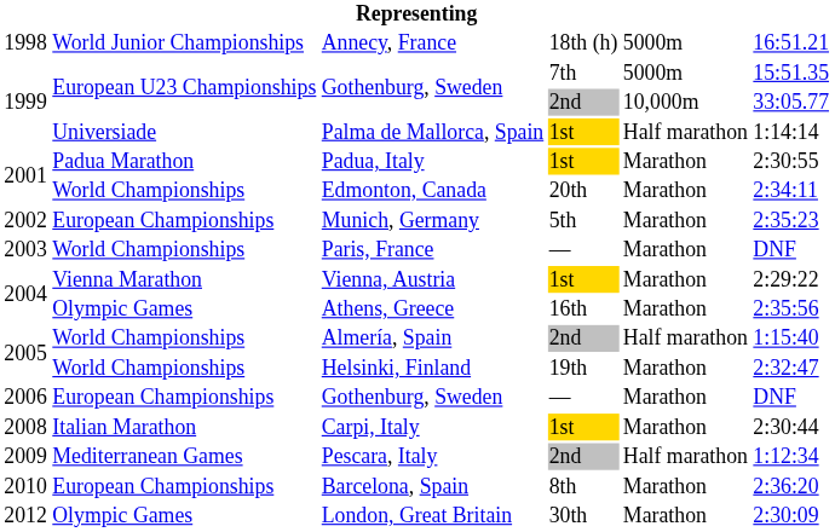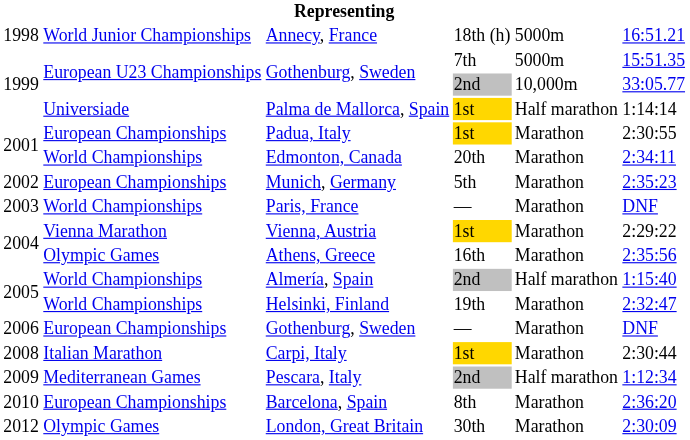 <table>
 <tr>
 <th colspan="6">Representing </th>
 </tr>
 <tr>
 <td>1998</td>
 <td><a href='#'>World Junior Championships</a></td>
 <td><a href='#'>Annecy</a>, <a href='#'>France</a></td>
 <td>18th (h)</td>
 <td>5000m</td>
 <td><a href='#'>16:51.21</a></td>
 </tr>
 <tr>
 <td rowspan=3>1999</td>
 <td rowspan=2><a href='#'>European U23 Championships</a></td>
 <td rowspan=2><a href='#'>Gothenburg</a>, <a href='#'>Sweden</a></td>
 <td>7th</td>
 <td>5000m</td>
 <td><a href='#'>15:51.35</a></td>
 </tr>
 <tr>
 <td bgcolor=silver>2nd</td>
 <td>10,000m</td>
 <td><a href='#'>33:05.77</a></td>
 </tr>
 <tr>
 <td><a href='#'>Universiade</a></td>
 <td><a href='#'>Palma de Mallorca</a>, <a href='#'>Spain</a></td>
 <td bgcolor="gold">1st</td>
 <td>Half marathon</td>
 <td>1:14:14</td>
 </tr>
 <tr>
 <td rowspan=2>2001</td>
-<td><a href='#'>Padua Marathon</a></td>
+<td><a href='#'>European Championships</a></td>
 <td><a href='#'>Padua, Italy</a></td>
 <td bgcolor="gold">1st</td>
 <td>Marathon</td>
 <td>2:30:55</td>
 </tr>
 <tr>
 <td><a href='#'>World Championships</a></td>
 <td><a href='#'>Edmonton, Canada</a></td>
 <td>20th</td>
 <td>Marathon</td>
 <td><a href='#'>2:34:11</a></td>
 </tr>
 <tr>
 <td>2002</td>
 <td><a href='#'>European Championships</a></td>
 <td><a href='#'>Munich</a>, <a href='#'>Germany</a></td>
 <td>5th</td>
 <td>Marathon</td>
 <td><a href='#'>2:35:23</a></td>
 </tr>
 <tr>
 <td>2003</td>
 <td><a href='#'>World Championships</a></td>
 <td><a href='#'>Paris, France</a></td>
 <td>—</td>
 <td>Marathon</td>
 <td><a href='#'>DNF</a></td>
 </tr>
 <tr>
 <td rowspan=2>2004</td>
 <td><a href='#'>Vienna Marathon</a></td>
 <td><a href='#'>Vienna, Austria</a></td>
 <td bgcolor="gold">1st</td>
 <td>Marathon</td>
 <td>2:29:22</td>
 </tr>
 <tr>
 <td><a href='#'>Olympic Games</a></td>
 <td><a href='#'>Athens, Greece</a></td>
 <td>16th</td>
 <td>Marathon</td>
 <td><a href='#'>2:35:56</a></td>
 </tr>
 <tr>
 <td rowspan=2>2005</td>
 <td><a href='#'>World Championships</a></td>
 <td><a href='#'>Almería</a>, <a href='#'>Spain</a></td>
 <td bgcolor="silver">2nd</td>
 <td>Half marathon</td>
 <td><a href='#'>1:15:40</a></td>
 </tr>
 <tr>
 <td><a href='#'>World Championships</a></td>
 <td><a href='#'>Helsinki, Finland</a></td>
 <td>19th</td>
 <td>Marathon</td>
 <td><a href='#'>2:32:47</a></td>
 </tr>
 <tr>
 <td>2006</td>
 <td><a href='#'>European Championships</a></td>
 <td><a href='#'>Gothenburg</a>, <a href='#'>Sweden</a></td>
 <td>—</td>
 <td>Marathon</td>
 <td><a href='#'>DNF</a></td>
 </tr>
 <tr>
 <td>2008</td>
 <td><a href='#'>Italian Marathon</a></td>
 <td><a href='#'>Carpi, Italy</a></td>
 <td bgcolor="gold">1st</td>
 <td>Marathon</td>
 <td>2:30:44</td>
 </tr>
 <tr>
 <td rowspan=1>2009</td>
 <td><a href='#'>Mediterranean Games</a></td>
 <td><a href='#'>Pescara</a>, <a href='#'>Italy</a></td>
 <td bgcolor="silver">2nd</td>
 <td>Half marathon</td>
 <td><a href='#'>1:12:34</a></td>
 </tr>
 <tr>
 <td>2010</td>
 <td><a href='#'>European Championships</a></td>
 <td><a href='#'>Barcelona</a>, <a href='#'>Spain</a></td>
 <td>8th</td>
 <td>Marathon</td>
 <td><a href='#'>2:36:20</a></td>
 </tr>
 <tr>
 <td>2012</td>
 <td><a href='#'>Olympic Games</a></td>
 <td><a href='#'>London, Great Britain</a></td>
 <td>30th</td>
 <td>Marathon</td>
 <td><a href='#'>2:30:09</a></td>
 </tr>
 </table>
